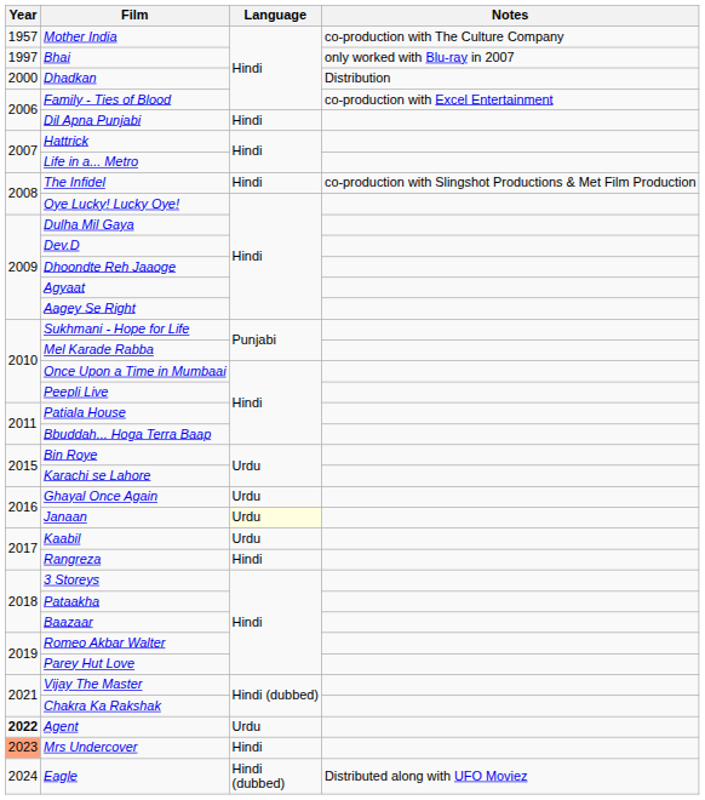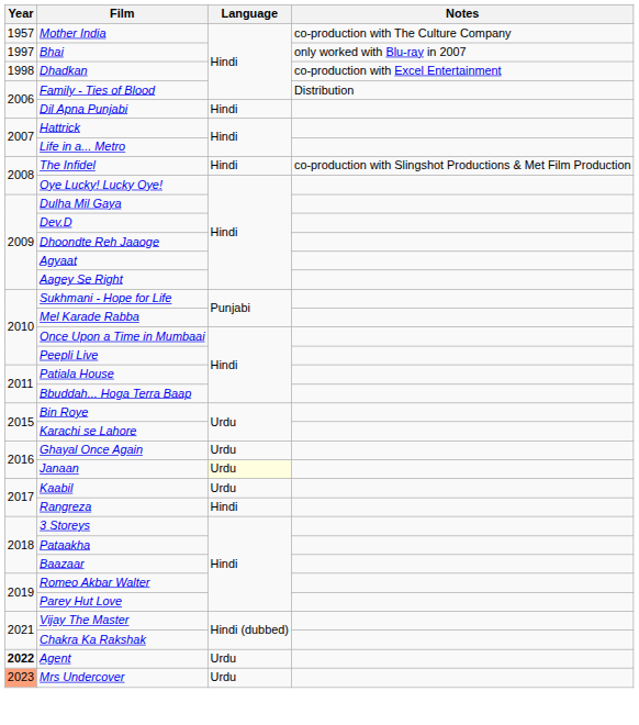 <table class="wikitable">
 <tr>
 <th>Year</th>
 <th>Film</th>
 <th>Language</th>
 <th>Notes</th>
 </tr>
 <tr>
 <td>1957</td>
 <td><em><a href='#'>Mother India</a></em></td>
 <td rowspan="4">Hindi</td>
 <td>co-production with The Culture Company</td>
 </tr>
 <tr>
 <td>1997</td>
 <td><em><a href='#'>Bhai</a></em></td>
 <td>only worked with <a href='#'>Blu-ray</a> in 2007</td>
 </tr>
 <tr>
-<td>2000</td>
+<td>1998</td>
 <td><em><a href='#'>Dhadkan</a></em></td>
-<td>Distribution</td>
+<td>co-production with <a href='#'>Excel Entertainment</a></td>
 </tr>
 <tr>
 <td rowspan="2">2006</td>
 <td><em><a href='#'>Family - Ties of Blood</a></em></td>
-<td>co-production with <a href='#'>Excel Entertainment</a></td>
+<td>Distribution</td>
 </tr>
 <tr>
 <td><em><a href='#'>Dil Apna Punjabi</a></em></td>
 <td>Hindi</td>
 <td></td>
 </tr>
 <tr>
 <td rowspan="2">2007</td>
 <td><em><a href='#'>Hattrick</a></em></td>
 <td rowspan="2">Hindi</td>
 <td></td>
 </tr>
 <tr>
 <td><em><a href='#'>Life in a... Metro</a></em></td>
 <td></td>
 </tr>
 <tr>
 <td rowspan="2">2008</td>
 <td><em><a href='#'>The Infidel</a></em></td>
 <td>Hindi</td>
 <td>co-production with Slingshot Productions & Met Film Production</td>
 </tr>
 <tr>
 <td><em><a href='#'>Oye Lucky! Lucky Oye!</a></em></td>
 <td rowspan="6">Hindi</td>
 <td></td>
 </tr>
 <tr>
 <td rowspan="5">2009</td>
 <td><em><a href='#'>Dulha Mil Gaya</a></em></td>
 <td></td>
 </tr>
 <tr>
 <td><em><a href='#'>Dev.D</a></em></td>
 <td></td>
 </tr>
 <tr>
 <td><em><a href='#'>Dhoondte Reh Jaaoge</a></em></td>
 <td></td>
 </tr>
 <tr>
 <td><em><a href='#'>Agyaat</a></em></td>
 <td></td>
 </tr>
 <tr>
 <td><em><a href='#'>Aagey Se Right</a></em></td>
 <td></td>
 </tr>
 <tr>
 <td rowspan="4">2010</td>
 <td><em><a href='#'>Sukhmani - Hope for Life</a></em></td>
 <td rowspan="2">Punjabi</td>
 <td></td>
 </tr>
 <tr>
 <td><em><a href='#'>Mel Karade Rabba</a></em></td>
 <td></td>
 </tr>
 <tr>
 <td><em><a href='#'>Once Upon a Time in Mumbaai</a></em></td>
 <td rowspan="4">Hindi</td>
 <td></td>
 </tr>
 <tr>
 <td><em><a href='#'>Peepli Live</a></em></td>
 <td></td>
 </tr>
 <tr>
 <td rowspan="2">2011</td>
 <td><em><a href='#'>Patiala House</a></em></td>
 <td></td>
 </tr>
 <tr>
 <td><em><a href='#'>Bbuddah... Hoga Terra Baap</a></em></td>
 <td></td>
 </tr>
 <tr>
 <td rowspan="2">2015</td>
 <td><em><a href='#'>Bin Roye</a></em></td>
 <td rowspan="2">Urdu</td>
 <td></td>
 </tr>
 <tr>
 <td><em><a href='#'>Karachi se Lahore</a></em></td>
 <td></td>
 </tr>
 <tr>
 <td rowspan="2">2016</td>
 <td><em><a href='#'>Ghayal Once Again</a></em></td>
 <td>Urdu</td>
 <td></td>
 </tr>
 <tr>
 <td><em><a href='#'>Janaan</a></em></td>
 <td style="background: lightyellow;">Urdu</td>
 <td></td>
 </tr>
 <tr>
 <td rowspan="2">2017</td>
 <td><em><a href='#'>Kaabil</a></em></td>
 <td>Urdu</td>
 <td></td>
 </tr>
 <tr>
 <td><em><a href='#'>Rangreza</a></em></td>
 <td>Hindi</td>
 <td></td>
 </tr>
 <tr>
 <td rowspan="3">2018</td>
 <td><em><a href='#'>3 Storeys</a></em></td>
 <td rowspan="5">Hindi</td>
 <td></td>
 </tr>
 <tr>
 <td><em><a href='#'>Pataakha</a></em></td>
 <td></td>
 </tr>
 <tr>
 <td><em><a href='#'>Baazaar</a></em></td>
 <td></td>
 </tr>
 <tr>
 <td rowspan="2">2019</td>
 <td><em><a href='#'>Romeo Akbar Walter</a></em></td>
 <td></td>
 </tr>
 <tr>
 <td><em><a href='#'>Parey Hut Love</a></em></td>
 <td></td>
 </tr>
 <tr>
 <td rowspan="2">2021</td>
 <td><em><a href='#'>Vijay The Master</a></em></td>
 <td rowspan="2">Hindi (dubbed)</td>
 <td></td>
 </tr>
 <tr>
 <td><em><a href='#'>Chakra Ka Rakshak</a></em></td>
 <td></td>
 </tr>
 <tr>
 <td rowspan="1"><strong>2022</strong></td>
 <td><em><a href='#'>Agent</a></em></td>
 <td>Urdu</td>
 <td></td>
 </tr>
 <tr>
 <td rowspan="1" style="background: lightsalmon;">2023</td>
 <td><em><a href='#'>Mrs Undercover</a></em></td>
-<td>Hindi</td>
+<td>Urdu</td>
 <td></td>
 </tr>
-<tr>
-<td>2024</td>
-<td><em><a href='#'>Eagle</a></em></td>
-<td>Hindi<br>(dubbed)</td>
-<td>Distributed along with <a href='#'>UFO Moviez</a></td>
-</tr>
 </table>
